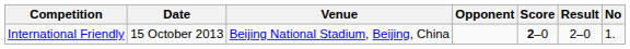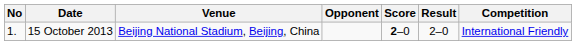 <table class="wikitable" style="font-size:85%;">
 <tr>
-<th>Competition</th>
+<th>No</th>
 <th>Date</th>
 <th>Venue</th>
 <th>Opponent</th>
 <th>Score</th>
 <th>Result</th>
-<th>No</th>
+<th>Competition</th>
 </tr>
 <tr>
-<td rowspan="1"><a href='#'>International Friendly</a></td>
+<td>1.</td>
 <td rowspan="1">15 October 2013</td>
 <td rowspan="1"><a href='#'>Beijing National Stadium</a>, <a href='#'>Beijing</a>, China</td>
 <td rowspan="1"></td>
 <td style="text-align:center;"><strong>2</strong>–0</td>
 <td rowspan="1" style="text-align:center;">2–0</td>
-<td>1.</td>
+<td rowspan="1"><a href='#'>International Friendly</a></td>
 </tr>
 </table>
